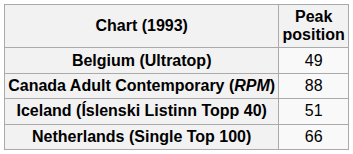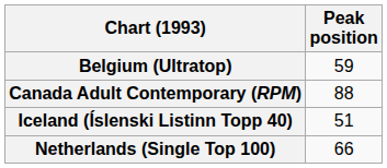 <table class="wikitable sortable plainrowheaders" style="text-align:center">
 <tr>
 <th scope="col">Chart (1993)</th>
 <th scope="col">Peak<br>position</th>
 </tr>
 <tr>
 <th scope="row">Belgium (Ultratop)</th>
-<td>49</td>
+<td>59</td>
 </tr>
 <tr>
 <th scope="row">Canada Adult Contemporary (<em>RPM</em>)</th>
 <td>88</td>
 </tr>
 <tr>
 <th scope="row">Iceland (Íslenski Listinn Topp 40)</th>
 <td>51</td>
 </tr>
 <tr>
 <th scope="row">Netherlands (Single Top 100)</th>
 <td>66</td>
 </tr>
 </table>
